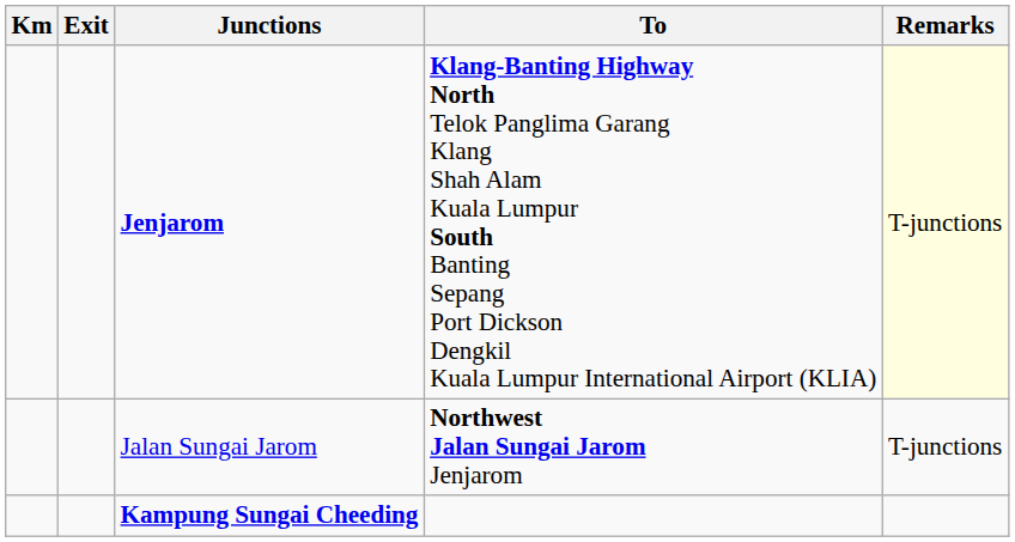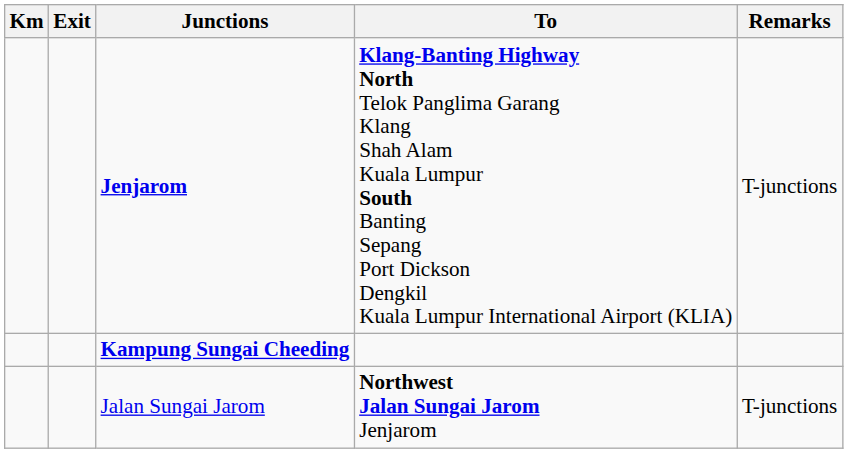 <table class="wikitable">
 <tr>
 <th>Km</th>
 <th>Exit</th>
 <th>Junctions</th>
 <th>To</th>
 <th>Remarks</th>
 </tr>
 <tr>
 <td></td>
 <td></td>
 <td><strong><a href='#'>Jenjarom</a></strong></td>
 <td> <strong><a href='#'>Klang-Banting Highway</a></strong><br><strong>North</strong><br>Telok Panglima Garang<br>Klang<br>Shah Alam<br>Kuala Lumpur<br><strong>South</strong><br>Banting<br>Sepang<br>Port Dickson<br>Dengkil<br>Kuala Lumpur International Airport (KLIA) </td>
-<td style="background: lightyellow;">T-junctions</td>
-</tr>
-<tr>
-<td></td>
-<td></td>
-<td><a href='#'>Jalan Sungai Jarom</a></td>
-<td><strong>Northwest</strong><br> <strong><a href='#'>Jalan Sungai Jarom</a></strong><br>Jenjarom</td>
 <td>T-junctions</td>
 </tr>
 <tr>
 <td></td>
 <td></td>
 <td><strong><a href='#'>Kampung Sungai Cheeding</a></strong></td>
 <td></td>
 <td></td>
 </tr>
+<tr>
+<td></td>
+<td></td>
+<td><a href='#'>Jalan Sungai Jarom</a></td>
+<td><strong>Northwest</strong><br> <strong><a href='#'>Jalan Sungai Jarom</a></strong><br>Jenjarom</td>
+<td>T-junctions</td>
+</tr>
 </table>
